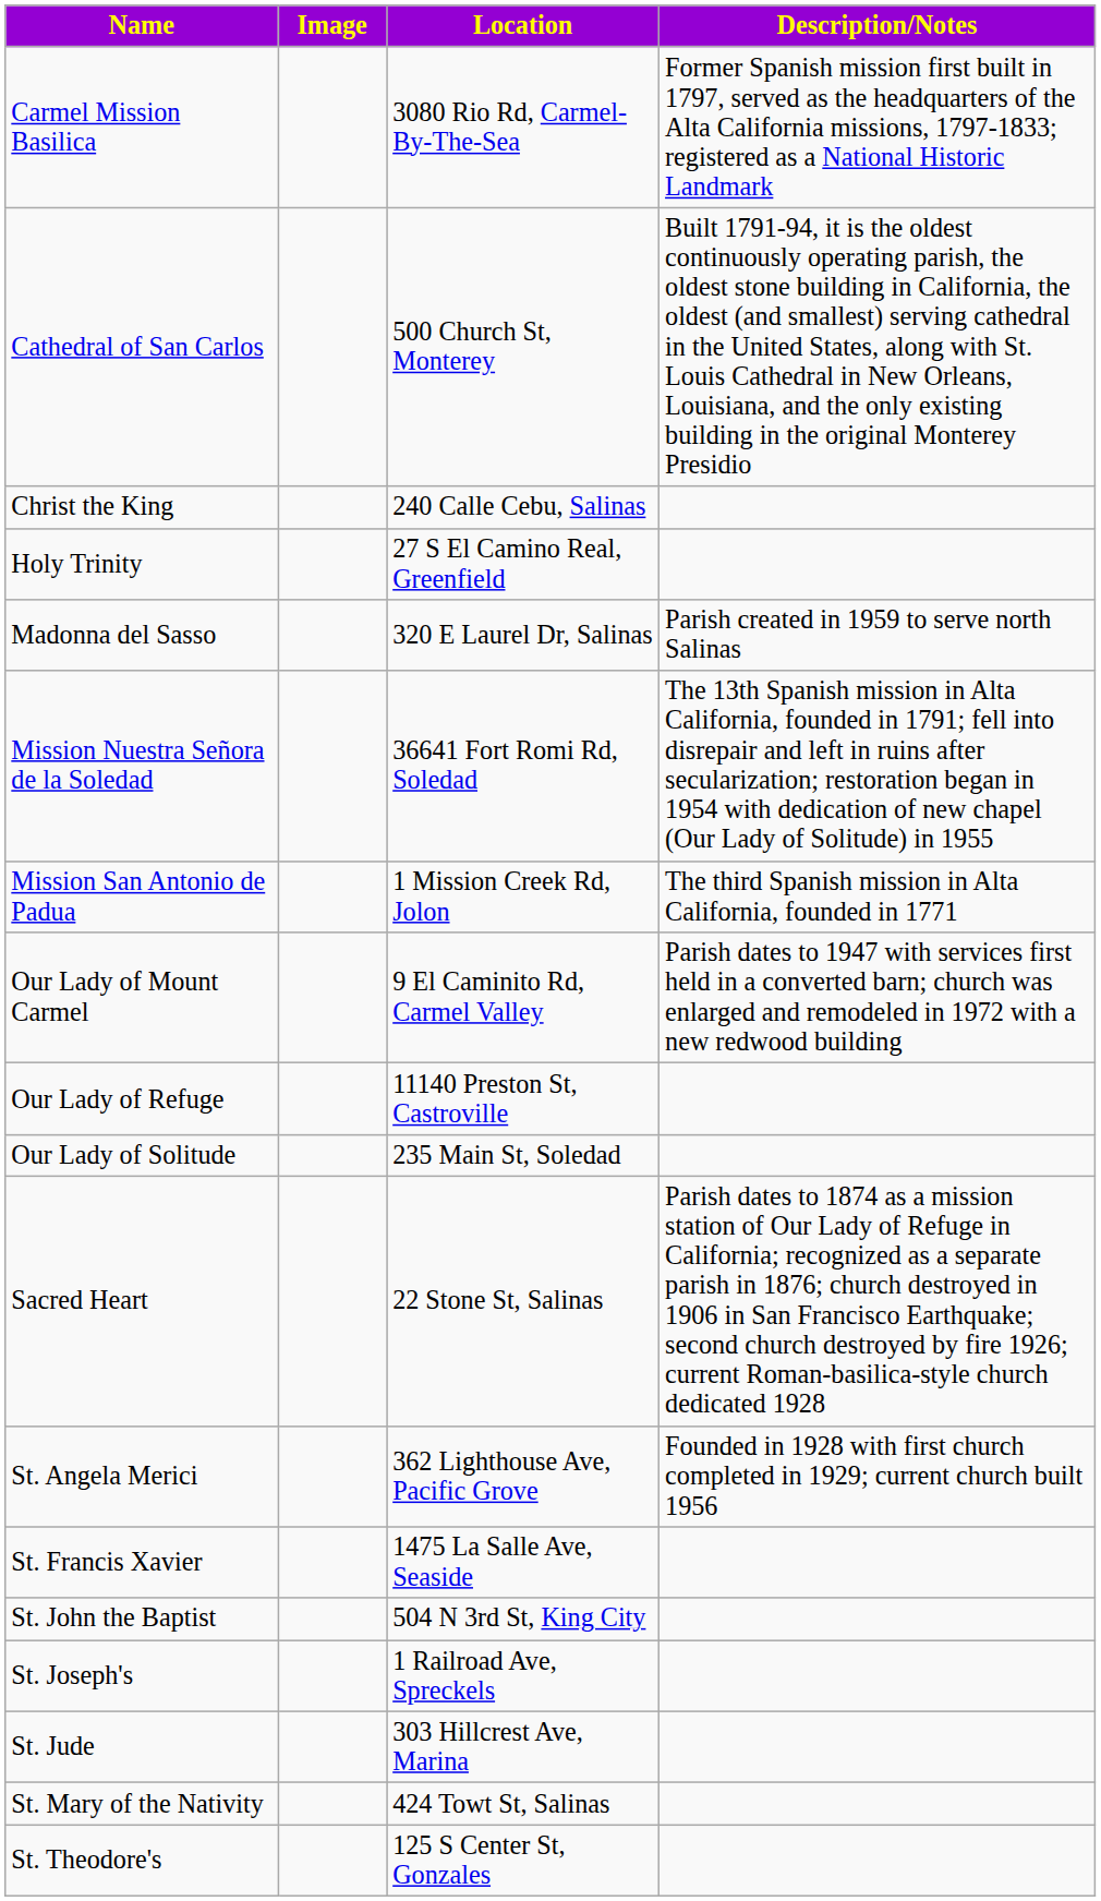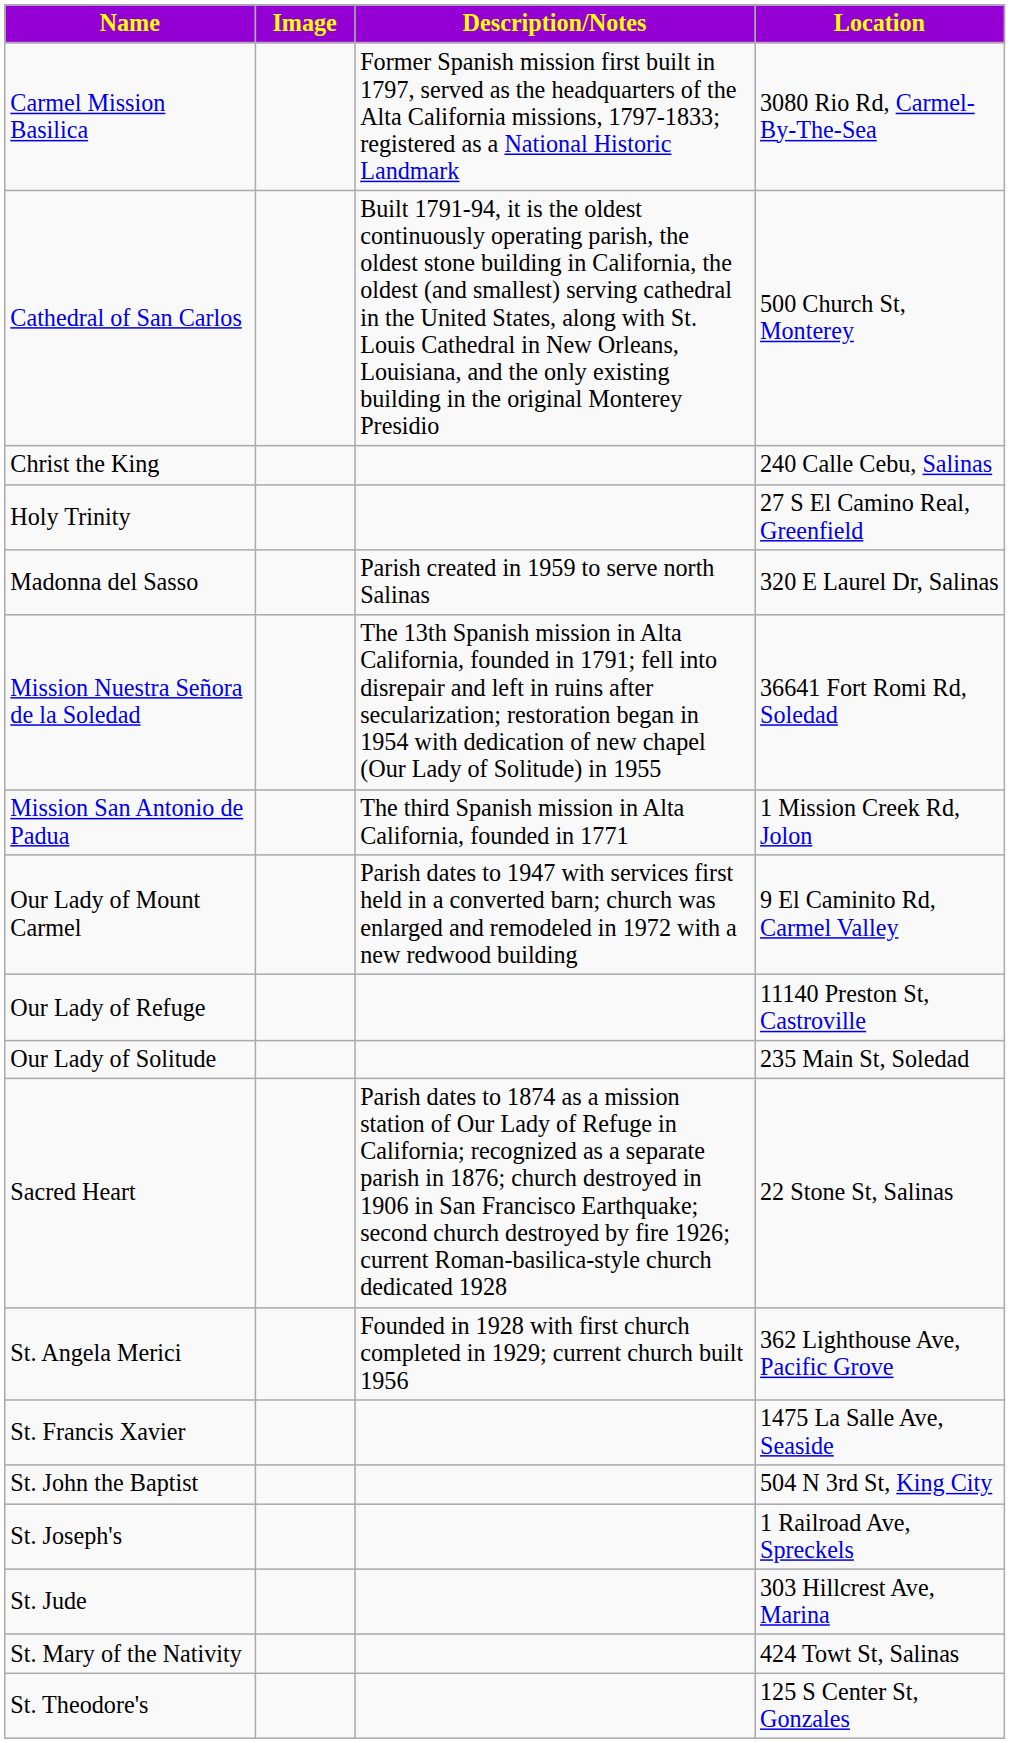 <table class="wikitable sortable" style="width:75%">
 <tr>
 <th style="background:darkviolet; color:yellow;" width="25%"><strong>Name</strong></th>
 <th style="background:darkviolet; color:yellow;" width="10%"><strong>Image</strong></th>
+<th style="background:darkviolet; color:yellow;" width="15"><strong>Description/Notes</strong></th>
 <th style="background:darkviolet; color:yellow;" width="25%"><strong>Location</strong></th>
-<th style="background:darkviolet; color:yellow;" width="15"><strong>Description/Notes</strong></th>
 </tr>
 <tr>
 <td><a href='#'>Carmel Mission Basilica</a></td>
 <td></td>
+<td>Former Spanish mission first built in 1797, served as the headquarters of the Alta California missions, 1797-1833; registered as a <a href='#'>National Historic Landmark</a></td>
 <td>3080 Rio Rd, <a href='#'>Carmel-By-The-Sea</a></td>
-<td>Former Spanish mission first built in 1797, served as the headquarters of the Alta California missions, 1797-1833; registered as a <a href='#'>National Historic Landmark</a></td>
 </tr>
 <tr>
 <td><a href='#'>Cathedral of San Carlos</a></td>
 <td></td>
+<td>Built 1791-94, it is the oldest continuously operating parish, the oldest stone building in California, the oldest (and smallest) serving cathedral in the United States, along with St. Louis Cathedral in New Orleans, Louisiana, and the only existing building in the original Monterey Presidio</td>
 <td>500 Church St, <a href='#'>Monterey</a></td>
-<td>Built 1791-94, it is the oldest continuously operating parish, the oldest stone building in California, the oldest (and smallest) serving cathedral in the United States, along with St. Louis Cathedral in New Orleans, Louisiana, and the only existing building in the original Monterey Presidio</td>
 </tr>
 <tr>
 <td>Christ the King</td>
 <td></td>
+<td></td>
 <td>240 Calle Cebu, <a href='#'>Salinas</a></td>
-<td></td>
 </tr>
 <tr>
 <td>Holy Trinity</td>
 <td></td>
+<td></td>
 <td>27 S El Camino Real, <a href='#'>Greenfield</a></td>
-<td></td>
 </tr>
 <tr>
 <td>Madonna del Sasso</td>
 <td></td>
+<td>Parish created in 1959 to serve north Salinas</td>
 <td>320 E Laurel Dr, Salinas</td>
-<td>Parish created in 1959 to serve north Salinas</td>
 </tr>
 <tr>
 <td><a href='#'>Mission Nuestra Señora de la Soledad</a></td>
 <td></td>
+<td>The 13th Spanish mission in Alta California, founded in 1791; fell into disrepair and left in ruins after secularization; restoration began in 1954 with dedication of new chapel (Our Lady of Solitude) in 1955</td>
 <td>36641 Fort Romi Rd, <a href='#'>Soledad</a></td>
-<td>The 13th Spanish mission in Alta California, founded in 1791; fell into disrepair and left in ruins after secularization; restoration began in 1954 with dedication of new chapel (Our Lady of Solitude) in 1955</td>
 </tr>
 <tr>
 <td><a href='#'>Mission San Antonio de Padua</a></td>
 <td></td>
+<td>The third Spanish mission in Alta California, founded in 1771</td>
 <td>1 Mission Creek Rd, <a href='#'>Jolon</a></td>
-<td>The third Spanish mission in Alta California, founded in 1771</td>
 </tr>
 <tr>
 <td>Our Lady of Mount Carmel</td>
 <td></td>
+<td>Parish dates to 1947 with services first held in a converted barn; church was enlarged and remodeled in 1972 with a new redwood building</td>
 <td>9 El Caminito Rd, <a href='#'>Carmel Valley</a></td>
-<td>Parish dates to 1947 with services first held in a converted barn; church was enlarged and remodeled in 1972 with a new redwood building</td>
 </tr>
 <tr>
 <td>Our Lady of Refuge</td>
 <td></td>
+<td></td>
 <td>11140 Preston St, <a href='#'>Castroville</a></td>
-<td></td>
 </tr>
 <tr>
 <td>Our Lady of Solitude</td>
 <td></td>
+<td></td>
 <td>235 Main St, Soledad</td>
-<td></td>
 </tr>
 <tr>
 <td>Sacred Heart</td>
 <td></td>
+<td>Parish dates to 1874 as a mission station of Our Lady of Refuge in California; recognized as a separate parish in 1876; church destroyed in 1906 in San Francisco Earthquake; second church destroyed by fire 1926; current Roman-basilica-style church dedicated 1928</td>
 <td>22 Stone St, Salinas</td>
-<td>Parish dates to 1874 as a mission station of Our Lady of Refuge in California; recognized as a separate parish in 1876; church destroyed in 1906 in San Francisco Earthquake; second church destroyed by fire 1926; current Roman-basilica-style church dedicated 1928</td>
 </tr>
 <tr>
 <td>St. Angela Merici</td>
 <td></td>
+<td>Founded in 1928 with first church completed in 1929; current church built 1956</td>
 <td>362 Lighthouse Ave, <a href='#'>Pacific Grove</a></td>
-<td>Founded in 1928 with first church completed in 1929; current church built 1956</td>
 </tr>
 <tr>
 <td>St. Francis Xavier</td>
 <td></td>
+<td></td>
 <td>1475 La Salle Ave, <a href='#'>Seaside</a></td>
-<td></td>
 </tr>
 <tr>
 <td>St. John the Baptist</td>
 <td></td>
+<td></td>
 <td>504 N 3rd St, <a href='#'>King City</a></td>
-<td></td>
 </tr>
 <tr>
 <td>St. Joseph's</td>
 <td></td>
+<td></td>
 <td>1 Railroad Ave, <a href='#'>Spreckels</a></td>
-<td></td>
 </tr>
 <tr>
 <td>St. Jude</td>
 <td></td>
+<td></td>
 <td>303 Hillcrest Ave, <a href='#'>Marina</a></td>
-<td></td>
 </tr>
 <tr>
 <td>St. Mary of the Nativity</td>
 <td></td>
+<td></td>
 <td>424 Towt St, Salinas</td>
-<td></td>
 </tr>
 <tr>
 <td>St. Theodore's</td>
 <td></td>
+<td></td>
 <td>125 S Center St, <a href='#'>Gonzales</a></td>
-<td></td>
 </tr>
 </table>
